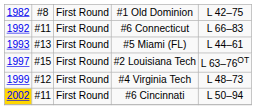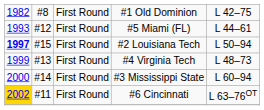 <table class="wikitable">
 <tr align="center">
 <td><a href='#'>1982</a></td>
 <td>#8</td>
 <td>First Round</td>
 <td>#1 Old Dominion</td>
 <td>L 42–75</td>
 </tr>
 <tr align="center">
-<td><a href='#'>1992</a></td>
-<td>#11</td>
-<td>First Round</td>
-<td>#6 Connecticut</td>
-<td>L 66–83</td>
-</tr>
-<tr align="center">
 <td><a href='#'>1993</a></td>
-<td>#13</td>
+<td>#12</td>
 <td>First Round</td>
 <td>#5 Miami (FL)</td>
 <td>L 44–61</td>
 </tr>
 <tr align="center">
-<td><a href='#'>1997</a></td>
+<td><strong><a href='#'>1997</a></strong></td>
 <td>#15</td>
 <td>First Round</td>
 <td>#2 Louisiana Tech</td>
-<td>L 63–76<sup>OT</sup></td>
+<td>L 50–94</td>
 </tr>
 <tr align="center">
 <td><a href='#'>1999</a></td>
-<td>#12</td>
+<td>#13</td>
 <td>First Round</td>
 <td>#4 Virginia Tech</td>
 <td>L 48–73</td>
+</tr>
+<tr align="center">
+<td><a href='#'>2000</a></td>
+<td>#14</td>
+<td>First Round</td>
+<td>#3 Mississippi State</td>
+<td>L 60–94</td>
 </tr>
 <tr align="center">
 <td style="background: gold;"><a href='#'>2002</a></td>
 <td>#11</td>
 <td>First Round</td>
 <td>#6 Cincinnati</td>
-<td>L 50–94</td>
+<td>L 63–76<sup>OT</sup></td>
 </tr>
 <tr align="center">
 </tr>
 </table>
